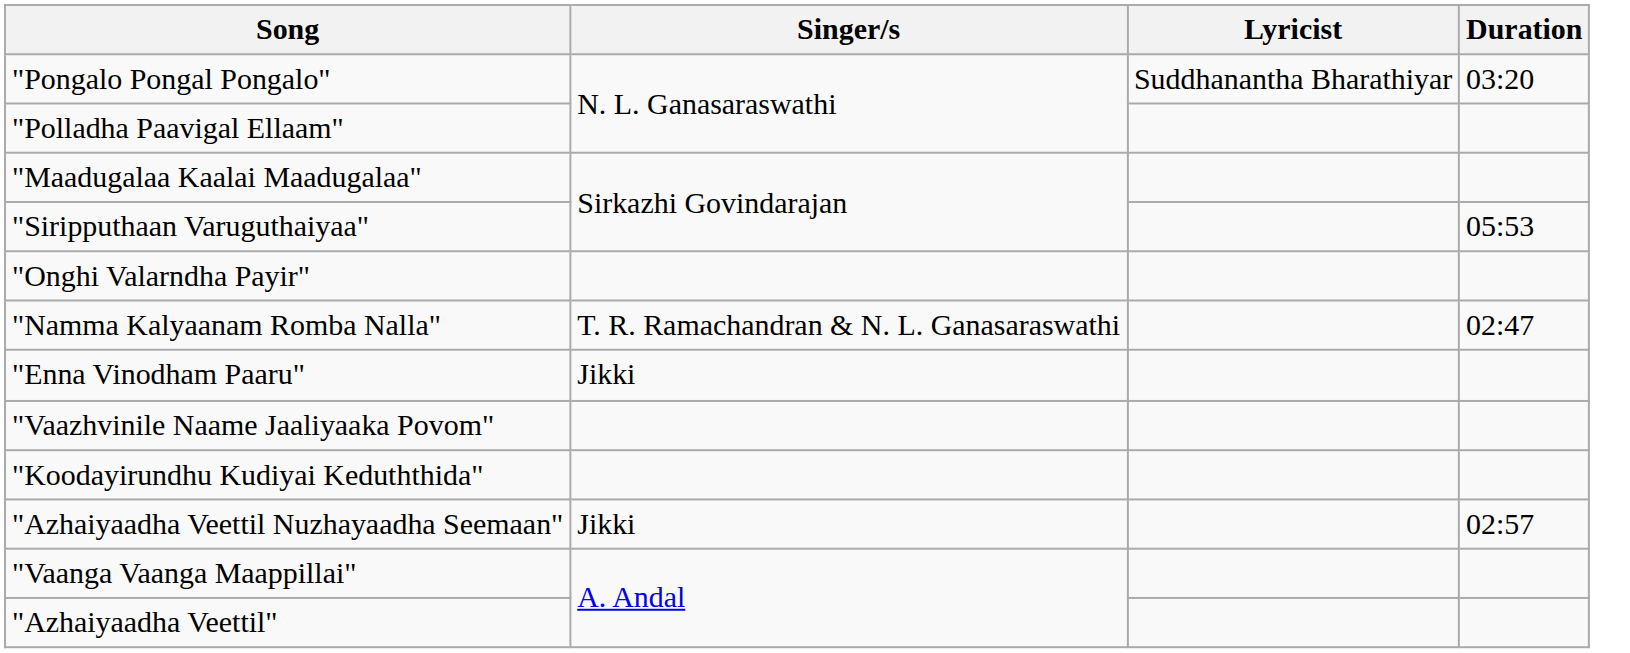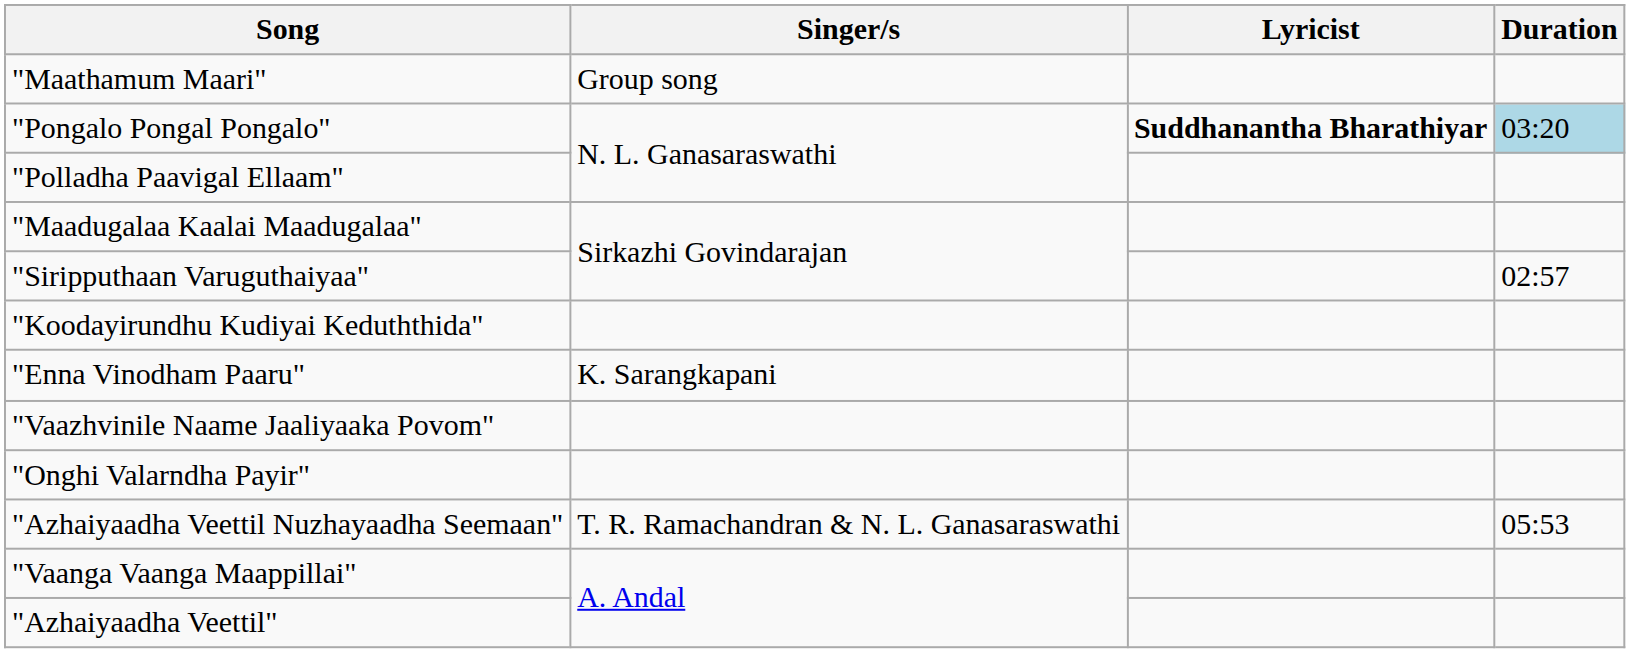 <table class="wikitable" style="font-size:95%;">
 <tr>
 <th>Song</th>
 <th>Singer/s</th>
 <th>Lyricist</th>
 <th>Duration</th>
 </tr>
 <tr>
+<td>"Maathamum Maari"</td>
+<td>Group song</td>
+<td></td>
+<td></td>
+</tr>
+<tr>
 <td>"Pongalo Pongal Pongalo"</td>
 <td rowspan=2>N. L. Ganasaraswathi</td>
-<td>Suddhanantha Bharathiyar</td>
-<td>03:20</td>
+<td><strong>Suddhanantha Bharathiyar</strong></td>
+<td style="background: lightblue;">03:20</td>
 </tr>
 <tr>
 <td>"Polladha Paavigal Ellaam"</td>
 <td></td>
 <td></td>
 </tr>
 <tr>
 <td>"Maadugalaa Kaalai Maadugalaa"</td>
 <td rowspan=2>Sirkazhi Govindarajan</td>
 <td></td>
 <td></td>
 </tr>
 <tr>
 <td>"Siripputhaan Varuguthaiyaa"</td>
 <td></td>
-<td>05:53</td>
+<td>02:57</td>
 </tr>
 <tr>
-<td>"Onghi Valarndha Payir"</td>
+<td>"Koodayirundhu Kudiyai Keduththida"</td>
 <td></td>
 <td></td>
 <td></td>
 </tr>
 <tr>
-<td>"Namma Kalyaanam Romba Nalla"</td>
-<td>T. R. Ramachandran & N. L. Ganasaraswathi</td>
-<td></td>
-<td>02:47</td>
-</tr>
-<tr>
 <td>"Enna Vinodham Paaru"</td>
-<td>Jikki</td>
+<td>K. Sarangkapani</td>
 <td></td>
 <td></td>
 </tr>
 <tr>
 <td>"Vaazhvinile Naame Jaaliyaaka Povom"</td>
 <td></td>
 <td></td>
 <td></td>
 </tr>
 <tr>
-<td>"Koodayirundhu Kudiyai Keduththida"</td>
+<td>"Onghi Valarndha Payir"</td>
 <td></td>
 <td></td>
 <td></td>
 </tr>
 <tr>
 <td>"Azhaiyaadha Veettil Nuzhayaadha Seemaan"</td>
-<td>Jikki</td>
+<td>T. R. Ramachandran & N. L. Ganasaraswathi</td>
 <td></td>
-<td>02:57</td>
+<td>05:53</td>
 </tr>
 <tr>
 <td>"Vaanga Vaanga Maappillai"</td>
 <td rowspan=2><a href='#'>A. Andal</a></td>
 <td></td>
 <td></td>
 </tr>
 <tr>
 <td>"Azhaiyaadha Veettil"</td>
 <td></td>
 <td></td>
 </tr>
 </table>
